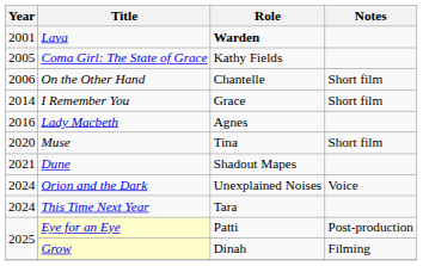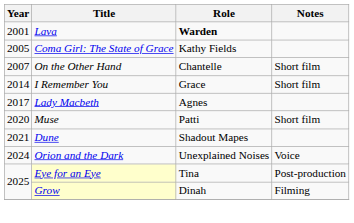 <table class="wikitable sortable">
 <tr>
 <th>Year</th>
 <th>Title</th>
 <th>Role</th>
 <th class="unsortable">Notes</th>
 </tr>
 <tr>
 <td>2001</td>
 <td><em><a href='#'>Lava</a></em></td>
 <td><strong>Warden</strong></td>
 <td></td>
 </tr>
 <tr>
 <td>2005</td>
 <td><em><a href='#'>Coma Girl: The State of Grace</a></em></td>
 <td>Kathy Fields</td>
 <td></td>
 </tr>
 <tr>
-<td>2006</td>
+<td>2007</td>
 <td><em>On the Other Hand</em></td>
 <td>Chantelle</td>
 <td>Short film</td>
 </tr>
 <tr>
 <td>2014</td>
 <td><em>I Remember You</em></td>
 <td>Grace</td>
 <td>Short film</td>
 </tr>
 <tr>
-<td>2016</td>
+<td>2017</td>
 <td><em><a href='#'>Lady Macbeth</a></em></td>
 <td>Agnes</td>
 <td></td>
 </tr>
 <tr>
 <td>2020</td>
 <td><em>Muse</em></td>
-<td>Tina</td>
+<td>Patti</td>
 <td>Short film</td>
 </tr>
 <tr>
 <td>2021</td>
 <td><em><a href='#'>Dune</a></em></td>
 <td>Shadout Mapes</td>
 <td></td>
 </tr>
 <tr>
 <td>2024</td>
 <td><em><a href='#'>Orion and the Dark</a></em></td>
 <td>Unexplained Noises</td>
 <td>Voice</td>
 </tr>
 <tr>
-<td>2024</td>
-<td><em><a href='#'>This Time Next Year</a></em></td>
-<td>Tara</td>
-<td></td>
-</tr>
-<tr>
 <td rowspan="2">2025</td>
 <td style="background:#FFFFCC;"><em><a href='#'>Eye for an Eye</a></em> </td>
-<td>Patti</td>
+<td>Tina</td>
 <td>Post-production</td>
 </tr>
 <tr>
 <td style="background:#FFFFCC;"><em><a href='#'>Grow</a></em></td>
 <td>Dinah</td>
 <td>Filming</td>
 </tr>
 <tr>
 </tr>
 </table>
